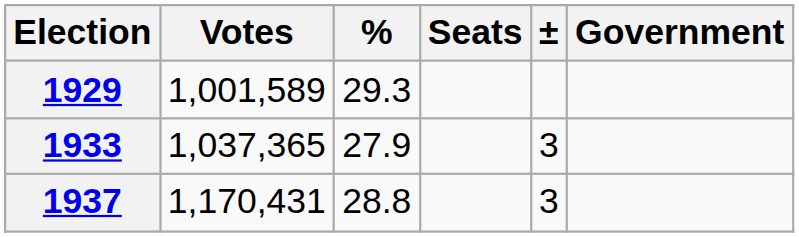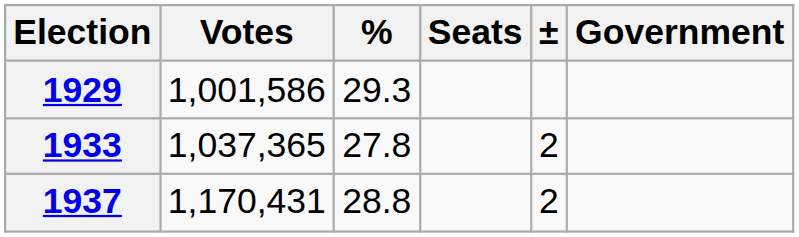 <table class="wikitable" style="text-align:right">
 <tr>
 <th>Election</th>
 <th>Votes</th>
 <th>%</th>
 <th>Seats</th>
 <th>±</th>
 <th>Government</th>
 </tr>
 <tr>
 <th><a href='#'>1929</a></th>
-<td>1,001,589</td>
+<td>1,001,586</td>
 <td>29.3</td>
 <td></td>
 <td></td>
 <td></td>
 </tr>
 <tr>
 <th><a href='#'>1933</a></th>
 <td>1,037,365</td>
-<td>27.9</td>
+<td>27.8</td>
 <td></td>
-<td> 3</td>
+<td> 2</td>
 <td></td>
 </tr>
 <tr>
 <th><a href='#'>1937</a></th>
 <td>1,170,431</td>
 <td>28.8</td>
 <td></td>
-<td> 3</td>
+<td> 2</td>
 <td></td>
 </tr>
 </table>
